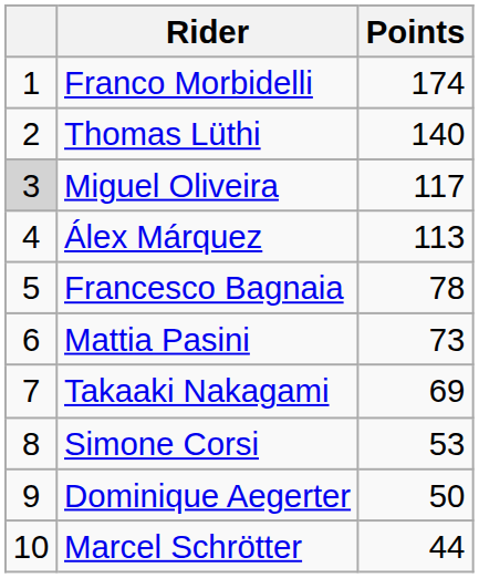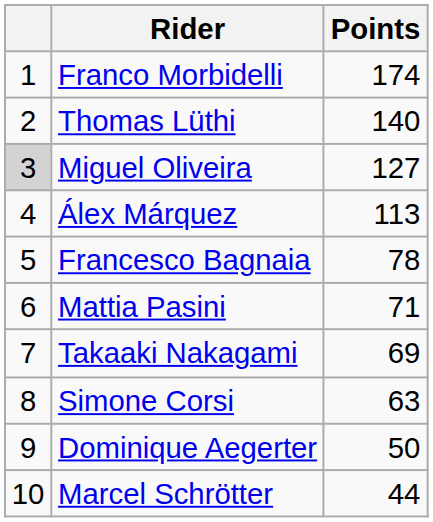 <table class="wikitable" style="font-size: 95%;">
 <tr>
 <th></th>
 <th>Rider</th>
 <th>Points</th>
 </tr>
 <tr>
 <td align=center>1</td>
 <td> <a href='#'>Franco Morbidelli</a></td>
 <td align=right>174</td>
 </tr>
 <tr>
 <td align=center>2</td>
 <td> <a href='#'>Thomas Lüthi</a></td>
 <td align=right>140</td>
 </tr>
 <tr>
 <td align=center style="background: lightgrey;">3</td>
 <td> <a href='#'>Miguel Oliveira</a></td>
-<td align=right>117</td>
+<td align=right>127</td>
 </tr>
 <tr>
 <td align=center>4</td>
 <td> <a href='#'>Álex Márquez</a></td>
 <td align=right>113</td>
 </tr>
 <tr>
 <td align=center>5</td>
 <td> <a href='#'>Francesco Bagnaia</a></td>
 <td align=right>78</td>
 </tr>
 <tr>
 <td align=center>6</td>
 <td> <a href='#'>Mattia Pasini</a></td>
-<td align=right>73</td>
+<td align=right>71</td>
 </tr>
 <tr>
 <td align=center>7</td>
 <td> <a href='#'>Takaaki Nakagami</a></td>
 <td align=right>69</td>
 </tr>
 <tr>
 <td align=center>8</td>
 <td> <a href='#'>Simone Corsi</a></td>
-<td align=right>53</td>
+<td align=right>63</td>
 </tr>
 <tr>
 <td align=center>9</td>
 <td> <a href='#'>Dominique Aegerter</a></td>
 <td align=right>50</td>
 </tr>
 <tr>
 <td align=center>10</td>
 <td> <a href='#'>Marcel Schrötter</a></td>
 <td align=right>44</td>
 </tr>
 </table>
